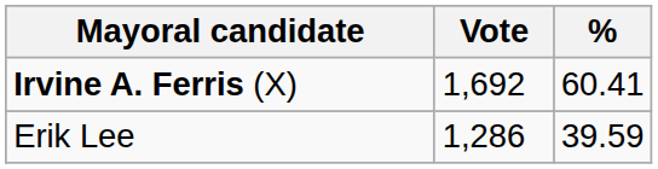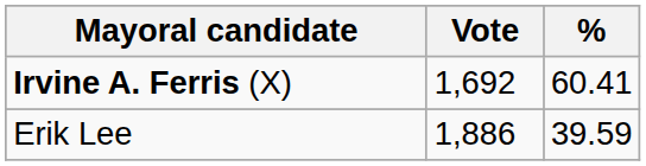 <table class="wikitable">
 <tr>
 <th width="200px">Mayoral candidate</th>
 <th width="50px">Vote</th>
 <th width="30px">%</th>
 </tr>
 <tr>
 <td><strong>Irvine A. Ferris</strong> (X)</td>
 <td>1,692</td>
 <td>60.41</td>
 </tr>
 <tr>
 <td>Erik Lee</td>
-<td>1,286</td>
+<td>1,886</td>
 <td>39.59</td>
 </tr>
 </table>
